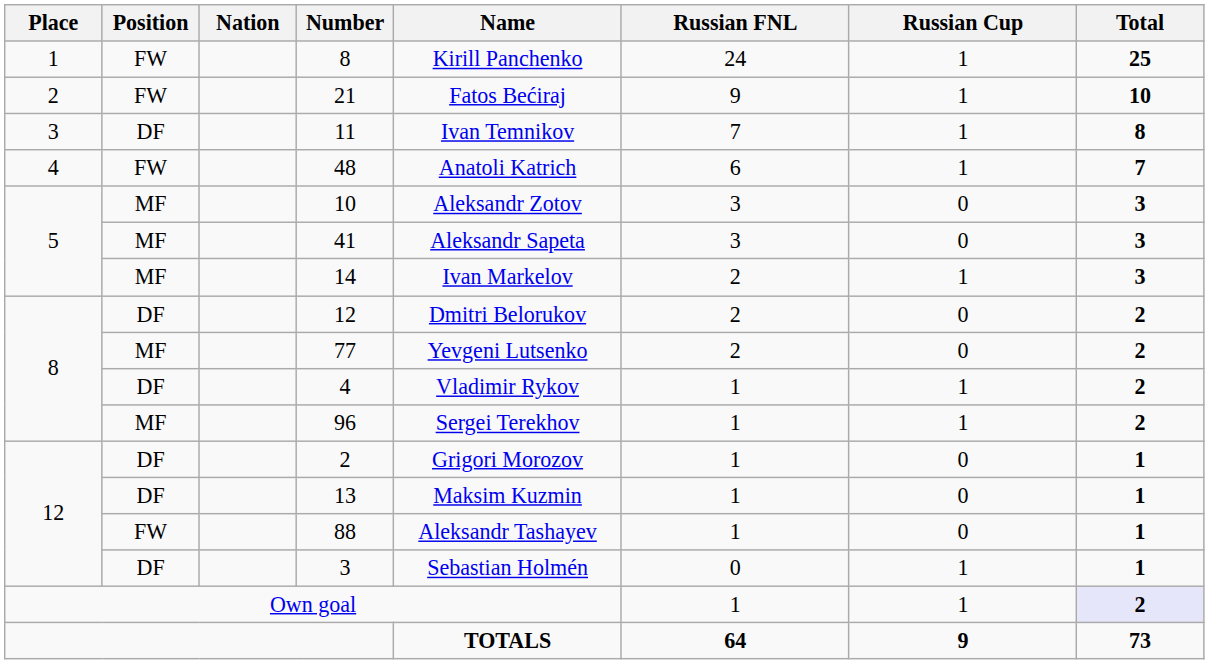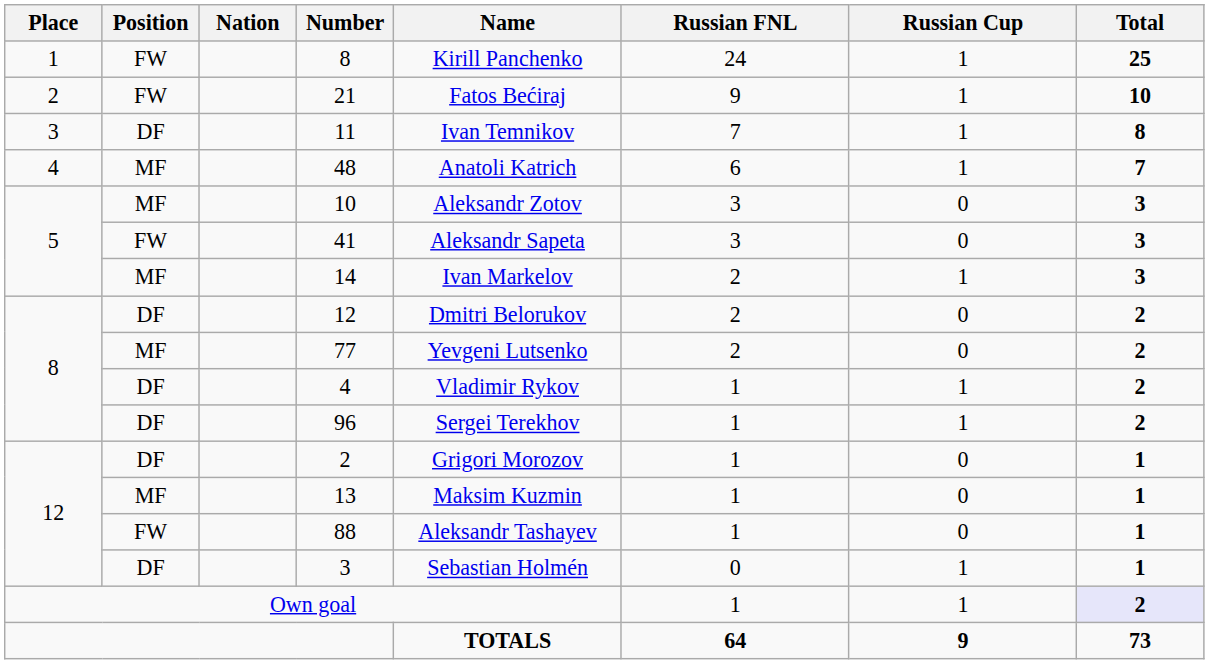 <table class="wikitable" style="font-size: 95%; text-align: center;">
 <tr>
 <th width=60>Place</th>
 <th width=60>Position</th>
 <th width=60>Nation</th>
 <th width=60>Number</th>
 <th width=150>Name</th>
 <th width=150>Russian FNL</th>
 <th width=150>Russian Cup</th>
 <th width=80><strong>Total</strong></th>
 </tr>
 <tr>
 <td rowspan="1">1</td>
 <td>FW</td>
 <td></td>
 <td>8</td>
 <td><a href='#'>Kirill Panchenko</a></td>
 <td>24</td>
 <td>1</td>
 <td><strong>25</strong></td>
 </tr>
 <tr>
 <td rowspan="1">2</td>
 <td>FW</td>
 <td></td>
 <td>21</td>
 <td><a href='#'>Fatos Bećiraj</a></td>
 <td>9</td>
 <td>1</td>
 <td><strong>10</strong></td>
 </tr>
 <tr>
 <td rowspan="1">3</td>
 <td>DF</td>
 <td></td>
 <td>11</td>
 <td><a href='#'>Ivan Temnikov</a></td>
 <td>7</td>
 <td>1</td>
 <td><strong>8</strong></td>
 </tr>
 <tr>
 <td rowspan="1">4</td>
-<td>FW</td>
+<td>MF</td>
 <td></td>
 <td>48</td>
 <td><a href='#'>Anatoli Katrich</a></td>
 <td>6</td>
 <td>1</td>
 <td><strong>7</strong></td>
 </tr>
 <tr>
 <td rowspan="3">5</td>
 <td>MF</td>
 <td></td>
 <td>10</td>
 <td><a href='#'>Aleksandr Zotov</a></td>
 <td>3</td>
 <td>0</td>
 <td><strong>3</strong></td>
 </tr>
 <tr>
-<td>MF</td>
+<td>FW</td>
 <td></td>
 <td>41</td>
 <td><a href='#'>Aleksandr Sapeta</a></td>
 <td>3</td>
 <td>0</td>
 <td><strong>3</strong></td>
 </tr>
 <tr>
 <td>MF</td>
 <td></td>
 <td>14</td>
 <td><a href='#'>Ivan Markelov</a></td>
 <td>2</td>
 <td>1</td>
 <td><strong>3</strong></td>
 </tr>
 <tr>
 <td rowspan="4">8</td>
 <td>DF</td>
 <td></td>
 <td>12</td>
 <td><a href='#'>Dmitri Belorukov</a></td>
 <td>2</td>
 <td>0</td>
 <td><strong>2</strong></td>
 </tr>
 <tr>
 <td>MF</td>
 <td></td>
 <td>77</td>
 <td><a href='#'>Yevgeni Lutsenko</a></td>
 <td>2</td>
 <td>0</td>
 <td><strong>2</strong></td>
 </tr>
 <tr>
 <td>DF</td>
 <td></td>
 <td>4</td>
 <td><a href='#'>Vladimir Rykov</a></td>
 <td>1</td>
 <td>1</td>
 <td><strong>2</strong></td>
 </tr>
 <tr>
-<td>MF</td>
+<td>DF</td>
 <td></td>
 <td>96</td>
 <td><a href='#'>Sergei Terekhov</a></td>
 <td>1</td>
 <td>1</td>
 <td><strong>2</strong></td>
 </tr>
 <tr>
 <td rowspan="4">12</td>
 <td>DF</td>
 <td></td>
 <td>2</td>
 <td><a href='#'>Grigori Morozov</a></td>
 <td>1</td>
 <td>0</td>
 <td><strong>1</strong></td>
 </tr>
 <tr>
-<td>DF</td>
+<td>MF</td>
 <td></td>
 <td>13</td>
 <td><a href='#'>Maksim Kuzmin</a></td>
 <td>1</td>
 <td>0</td>
 <td><strong>1</strong></td>
 </tr>
 <tr>
 <td>FW</td>
 <td></td>
 <td>88</td>
 <td><a href='#'>Aleksandr Tashayev</a></td>
 <td>1</td>
 <td>0</td>
 <td><strong>1</strong></td>
 </tr>
 <tr>
 <td>DF</td>
 <td></td>
 <td>3</td>
 <td><a href='#'>Sebastian Holmén</a></td>
 <td>0</td>
 <td>1</td>
 <td><strong>1</strong></td>
 </tr>
 <tr>
 <td colspan="5"><a href='#'>Own goal</a></td>
 <td>1</td>
 <td>1</td>
 <td style="background: lavender;"><strong>2</strong></td>
 </tr>
 <tr>
 <td colspan="4"></td>
 <td><strong>TOTALS</strong></td>
 <td><strong>64</strong></td>
 <td><strong>9</strong></td>
 <td><strong>73</strong></td>
 </tr>
 </table>
